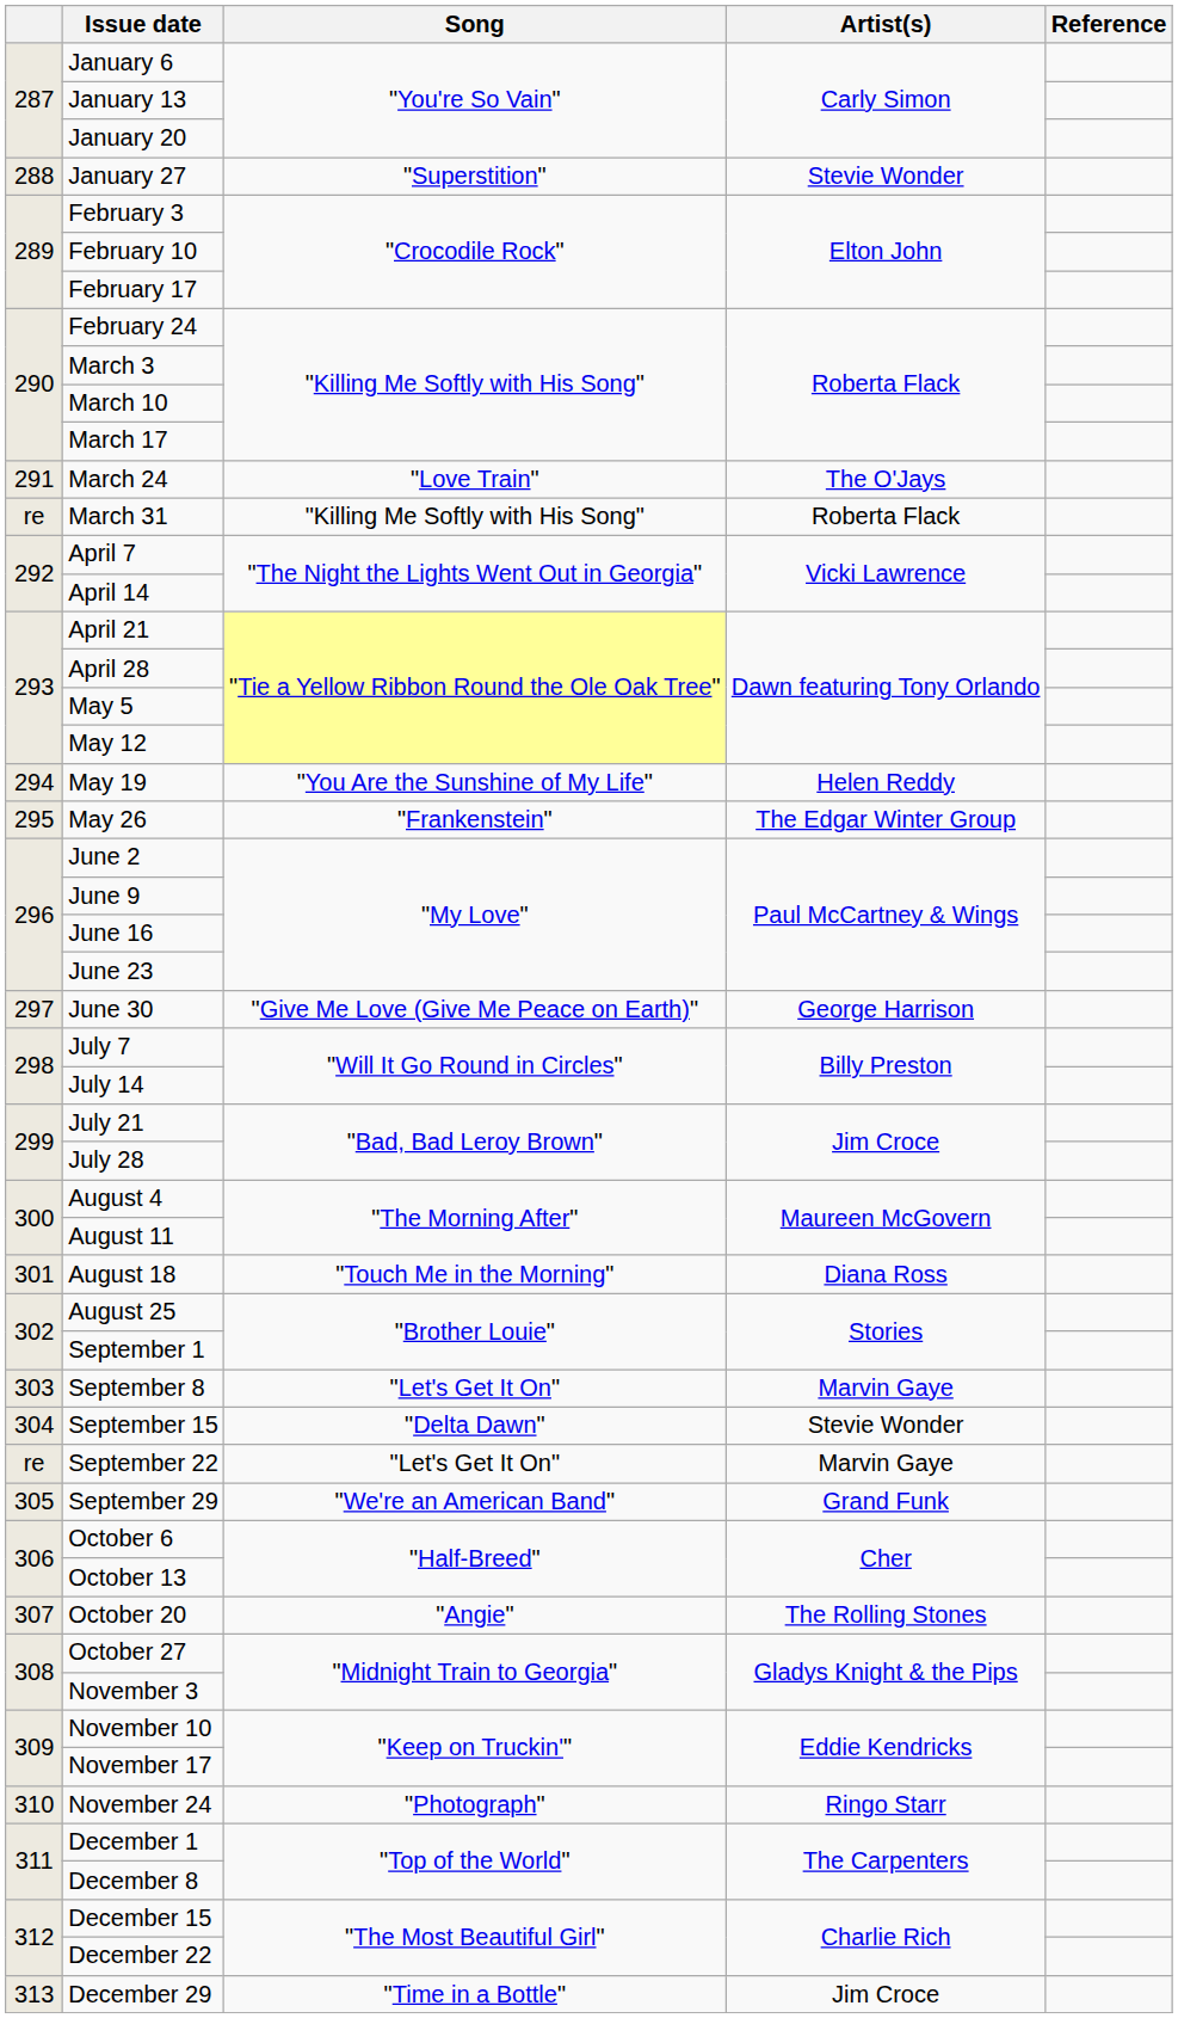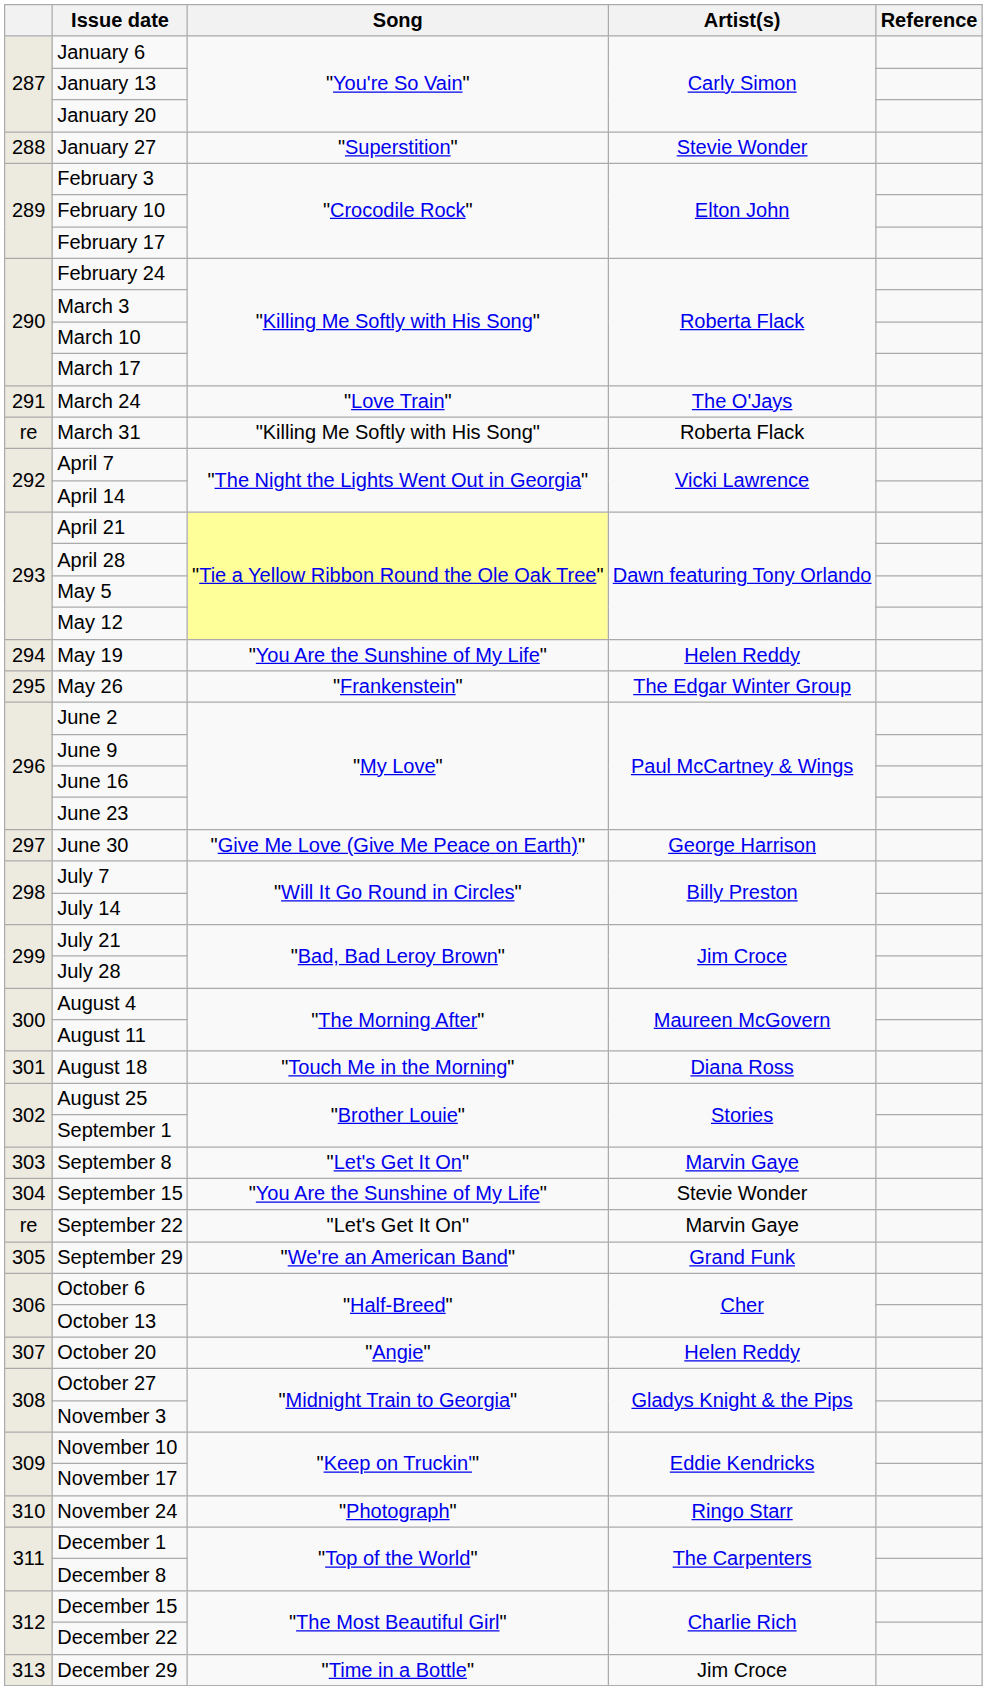 <table class="wikitable">
 <tr>
 <th width=31></th>
 <th>Issue date</th>
 <th>Song</th>
 <th>Artist(s)</th>
 <th>Reference</th>
 </tr>
 <tr>
 <td bgcolor=#EDEAE0 align=center rowspan=3>287</td>
 <td>January 6</td>
 <td align="center" rowspan="3">"<a href='#'>You're So Vain</a>"</td>
 <td align="center" rowspan="3"><a href='#'>Carly Simon</a></td>
 <td align="center"></td>
 </tr>
 <tr>
 <td>January 13</td>
 <td align="center"></td>
 </tr>
 <tr>
 <td>January 20</td>
 <td align="center"></td>
 </tr>
 <tr>
 <td bgcolor=#EDEAE0 align=center rowspan=1>288</td>
 <td>January 27</td>
 <td align="center">"<a href='#'>Superstition</a>"</td>
 <td align="center"><a href='#'>Stevie Wonder</a></td>
 <td align="center"></td>
 </tr>
 <tr>
 <td bgcolor=#EDEAE0 align=center rowspan=3>289</td>
 <td>February 3</td>
 <td align="center" rowspan="3">"<a href='#'>Crocodile Rock</a>"</td>
 <td align="center" rowspan="3"><a href='#'>Elton John</a></td>
 <td align="center"></td>
 </tr>
 <tr>
 <td>February 10</td>
 <td align="center"></td>
 </tr>
 <tr>
 <td>February 17</td>
 <td align="center"></td>
 </tr>
 <tr>
 <td bgcolor=#EDEAE0 align=center rowspan=4>290</td>
 <td>February 24</td>
 <td align="center" rowspan="4">"<a href='#'>Killing Me Softly with His Song</a>"</td>
 <td align="center" rowspan="4"><a href='#'>Roberta Flack</a></td>
 <td align="center"></td>
 </tr>
 <tr>
 <td>March 3</td>
 <td align="center"></td>
 </tr>
 <tr>
 <td>March 10</td>
 <td align="center"></td>
 </tr>
 <tr>
 <td>March 17</td>
 <td align="center"></td>
 </tr>
 <tr>
 <td bgcolor=#EDEAE0 align=center rowspan=1>291</td>
 <td>March 24</td>
 <td align="center">"<a href='#'>Love Train</a>"</td>
 <td align="center"><a href='#'>The O'Jays</a></td>
 <td align="center"></td>
 </tr>
 <tr>
 <td bgcolor=#EDEAE0 align=center rowspan=1>re</td>
 <td>March 31</td>
 <td align="center">"Killing Me Softly with His Song"</td>
 <td align="center">Roberta Flack</td>
 <td align="center"></td>
 </tr>
 <tr>
 <td bgcolor=#EDEAE0 align=center rowspan=2>292</td>
 <td>April 7</td>
 <td align="center" rowspan="2">"<a href='#'>The Night the Lights Went Out in Georgia</a>"</td>
 <td align="center" rowspan="2"><a href='#'>Vicki Lawrence</a></td>
 <td align="center"></td>
 </tr>
 <tr>
 <td>April 14</td>
 <td align="center"></td>
 </tr>
 <tr>
 <td bgcolor=#EDEAE0 align=center rowspan=4>293</td>
 <td>April 21</td>
 <td bgcolor=#FFFF99 align="center" rowspan="4">"<a href='#'>Tie a Yellow Ribbon Round the Ole Oak Tree</a>"</td>
 <td align="center" rowspan="4"><a href='#'>Dawn featuring Tony Orlando</a></td>
 <td align="center"></td>
 </tr>
 <tr>
 <td>April 28</td>
 <td align="center"></td>
 </tr>
 <tr>
 <td>May 5</td>
 <td align="center"></td>
 </tr>
 <tr>
 <td>May 12</td>
 <td align="center"></td>
 </tr>
 <tr>
 <td bgcolor=#EDEAE0 align=center rowspan=1>294</td>
 <td>May 19</td>
 <td align="center">"<a href='#'>You Are the Sunshine of My Life</a>"</td>
 <td align="center"><a href='#'>Helen Reddy</a></td>
 <td align="center"></td>
 </tr>
 <tr>
 <td bgcolor=#EDEAE0 align=center rowspan=1>295</td>
 <td>May 26</td>
 <td align="center">"<a href='#'>Frankenstein</a>"</td>
 <td align="center"><a href='#'>The Edgar Winter Group</a></td>
 <td align="center"></td>
 </tr>
 <tr>
 <td bgcolor=#EDEAE0 align=center rowspan=4>296</td>
 <td>June 2</td>
 <td align="center" rowspan="4">"<a href='#'>My Love</a>"</td>
 <td align="center" rowspan="4"><a href='#'>Paul McCartney & Wings</a></td>
 <td align="center"></td>
 </tr>
 <tr>
 <td>June 9</td>
 <td align="center"></td>
 </tr>
 <tr>
 <td>June 16</td>
 <td align="center"></td>
 </tr>
 <tr>
 <td>June 23</td>
 <td align="center"></td>
 </tr>
 <tr>
 <td bgcolor=#EDEAE0 align=center rowspan=1>297</td>
 <td>June 30</td>
 <td align="center">"<a href='#'>Give Me Love (Give Me Peace on Earth)</a>"</td>
 <td align="center"><a href='#'>George Harrison</a></td>
 <td align="center"></td>
 </tr>
 <tr>
 <td bgcolor=#EDEAE0 align=center rowspan=2>298</td>
 <td>July 7</td>
 <td align="center" rowspan="2">"<a href='#'>Will It Go Round in Circles</a>"</td>
 <td align="center" rowspan="2"><a href='#'>Billy Preston</a></td>
 <td align="center"></td>
 </tr>
 <tr>
 <td>July 14</td>
 <td align="center"></td>
 </tr>
 <tr>
 <td bgcolor=#EDEAE0 align=center rowspan=2>299</td>
 <td>July 21</td>
 <td align="center" rowspan="2">"<a href='#'>Bad, Bad Leroy Brown</a>"</td>
 <td align="center" rowspan="2"><a href='#'>Jim Croce</a></td>
 <td align="center"></td>
 </tr>
 <tr>
 <td>July 28</td>
 <td align="center"></td>
 </tr>
 <tr>
 <td bgcolor=#EDEAE0 align=center rowspan=2>300</td>
 <td>August 4</td>
 <td align="center" rowspan="2">"<a href='#'>The Morning After</a>"</td>
 <td align="center" rowspan="2"><a href='#'>Maureen McGovern</a></td>
 <td align="center"></td>
 </tr>
 <tr>
 <td>August 11</td>
 <td align="center"></td>
 </tr>
 <tr>
 <td bgcolor=#EDEAE0 align=center rowspan=1>301</td>
 <td>August 18</td>
 <td align="center">"<a href='#'>Touch Me in the Morning</a>"</td>
 <td align="center"><a href='#'>Diana Ross</a></td>
 <td align="center"></td>
 </tr>
 <tr>
 <td bgcolor=#EDEAE0 align=center rowspan=2>302</td>
 <td>August 25</td>
 <td align="center" rowspan="2">"<a href='#'>Brother Louie</a>"</td>
 <td align="center" rowspan="2"><a href='#'>Stories</a></td>
 <td align="center"></td>
 </tr>
 <tr>
 <td>September 1</td>
 <td align="center"></td>
 </tr>
 <tr>
 <td bgcolor=#EDEAE0 align=center rowspan=1>303</td>
 <td>September 8</td>
 <td align="center">"<a href='#'>Let's Get It On</a>"</td>
 <td align="center"><a href='#'>Marvin Gaye</a></td>
 <td align="center"></td>
 </tr>
 <tr>
 <td bgcolor=#EDEAE0 align=center rowspan=1>304</td>
 <td>September 15</td>
-<td align="center">"<a href='#'>Delta Dawn</a>"</td>
+<td align="center">"<a href='#'>You Are the Sunshine of My Life</a>"</td>
 <td align="center">Stevie Wonder</td>
 <td align="center"></td>
 </tr>
 <tr>
 <td bgcolor=#EDEAE0 align=center rowspan=1>re</td>
 <td>September 22</td>
 <td align="center">"Let's Get It On"</td>
 <td align="center">Marvin Gaye</td>
 <td align="center"></td>
 </tr>
 <tr>
 <td bgcolor=#EDEAE0 align=center rowspan=1>305</td>
 <td>September 29</td>
 <td align="center">"<a href='#'>We're an American Band</a>"</td>
 <td align="center"><a href='#'>Grand Funk</a></td>
 <td align="center"></td>
 </tr>
 <tr>
 <td bgcolor=#EDEAE0 align=center rowspan=2>306</td>
 <td>October 6</td>
 <td align="center" rowspan="2">"<a href='#'>Half-Breed</a>"</td>
 <td align="center" rowspan="2"><a href='#'>Cher</a></td>
 <td align="center"></td>
 </tr>
 <tr>
 <td>October 13</td>
 <td align="center"></td>
 </tr>
 <tr>
 <td bgcolor=#EDEAE0 align=center rowspan=1>307</td>
 <td>October 20</td>
 <td align="center">"<a href='#'>Angie</a>"</td>
-<td align="center"><a href='#'>The Rolling Stones</a></td>
+<td align="center"><a href='#'>Helen Reddy</a></td>
 <td align="center"></td>
 </tr>
 <tr>
 <td bgcolor=#EDEAE0 align=center rowspan=2>308</td>
 <td>October 27</td>
 <td align="center" rowspan="2">"<a href='#'>Midnight Train to Georgia</a>"</td>
 <td align="center" rowspan="2"><a href='#'>Gladys Knight & the Pips</a></td>
 <td align="center"></td>
 </tr>
 <tr>
 <td>November 3</td>
 <td align="center"></td>
 </tr>
 <tr>
 <td bgcolor=#EDEAE0 align=center rowspan=2>309</td>
 <td>November 10</td>
 <td align="center" rowspan="2">"<a href='#'>Keep on Truckin'</a>"</td>
 <td align="center" rowspan="2"><a href='#'>Eddie Kendricks</a></td>
 <td align="center"></td>
 </tr>
 <tr>
 <td>November 17</td>
 <td align="center"></td>
 </tr>
 <tr>
 <td bgcolor=#EDEAE0 align=center rowspan=1>310</td>
 <td>November 24</td>
 <td align="center">"<a href='#'>Photograph</a>"</td>
 <td align="center"><a href='#'>Ringo Starr</a></td>
 <td align="center"></td>
 </tr>
 <tr>
 <td bgcolor=#EDEAE0 align=center rowspan=2>311</td>
 <td>December 1</td>
 <td align="center" rowspan="2">"<a href='#'>Top of the World</a>"</td>
 <td align="center" rowspan="2"><a href='#'>The Carpenters</a></td>
 <td align="center"></td>
 </tr>
 <tr>
 <td>December 8</td>
 <td align="center"></td>
 </tr>
 <tr>
 <td bgcolor=#EDEAE0 align=center rowspan=2>312</td>
 <td>December 15</td>
 <td align="center" rowspan="2">"<a href='#'>The Most Beautiful Girl</a>"</td>
 <td align="center" rowspan="2"><a href='#'>Charlie Rich</a></td>
 <td align="center"></td>
 </tr>
 <tr>
 <td>December 22</td>
 <td align="center"></td>
 </tr>
 <tr>
 <td bgcolor=#EDEAE0 align=center rowspan=1>313</td>
 <td>December 29</td>
 <td align="center">"<a href='#'>Time in a Bottle</a>"</td>
 <td align="center">Jim Croce</td>
 <td align="center"></td>
 </tr>
 <tr>
 </tr>
 </table>
